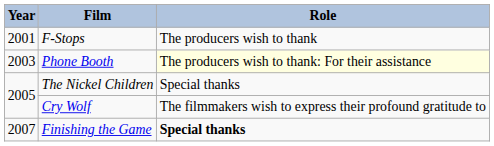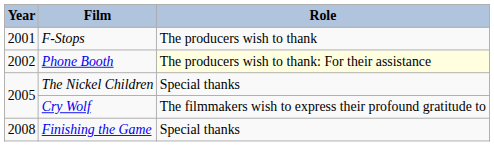 <table class="wikitable" style="font-size:95%;">
 <tr>
 <th style="background:#B0C4DE;">Year</th>
 <th style="background:#B0C4DE;">Film</th>
 <th style="background:#B0C4DE;">Role</th>
 </tr>
 <tr>
 <td>2001</td>
 <td><em>F-Stops</em></td>
 <td>The producers wish to thank</td>
 </tr>
 <tr>
-<td>2003</td>
+<td>2002</td>
 <td><em><a href='#'>Phone Booth</a></em></td>
 <td style="background: lightyellow;">The producers wish to thank: For their assistance</td>
 </tr>
 <tr>
 <td rowspan=2>2005</td>
 <td><em>The Nickel Children</em></td>
 <td>Special thanks</td>
 </tr>
 <tr>
 <td><em><a href='#'>Cry Wolf</a></em></td>
 <td>The filmmakers wish to express their profound gratitude to</td>
 </tr>
 <tr>
-<td>2007</td>
+<td>2008</td>
 <td><em><a href='#'>Finishing the Game</a></em></td>
-<td><strong>Special thanks</strong></td>
+<td>Special thanks</td>
 </tr>
 </table>
